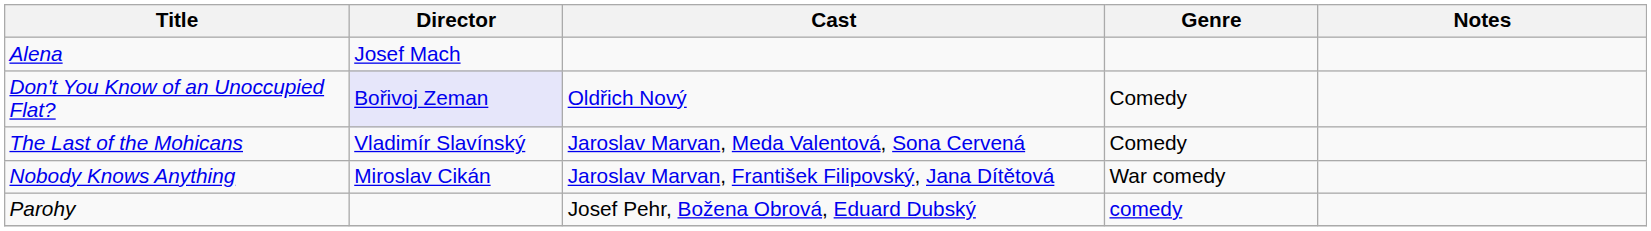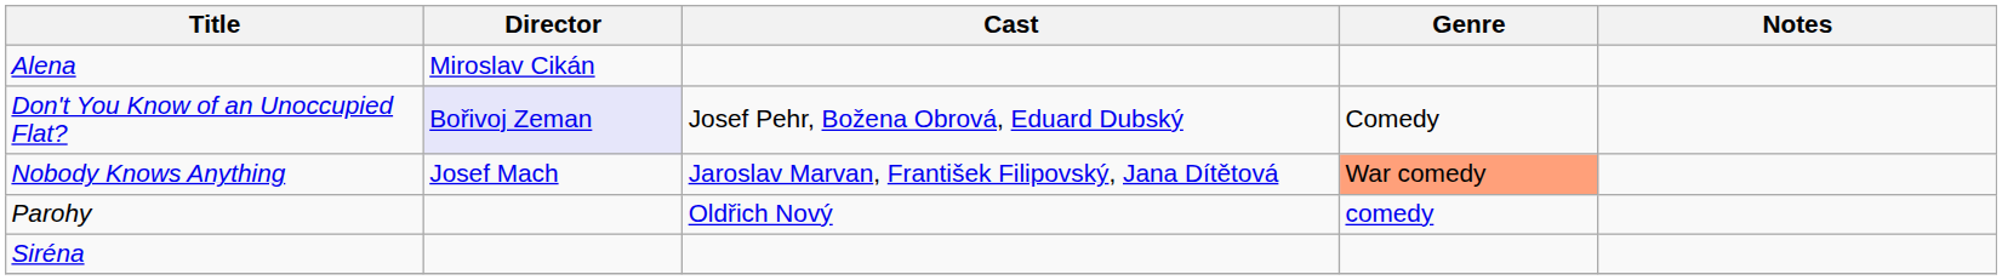 <table class="wikitable" style="width:100%;">
 <tr>
 <th style="width:21%;">Title</th>
 <th style="width:13%;">Director</th>
 <th style="width:33%;">Cast</th>
 <th style="width:13%;">Genre</th>
 <th style="width:20%;">Notes</th>
 </tr>
 <tr>
 <td><em><a href='#'>Alena</a></em></td>
-<td><a href='#'>Josef Mach</a></td>
+<td><a href='#'>Miroslav Cikán</a></td>
 <td></td>
 <td></td>
 <td></td>
 </tr>
 <tr>
 <td><em><a href='#'>Don't You Know of an Unoccupied Flat?</a></em></td>
 <td style="background: lavender;"><a href='#'>Bořivoj Zeman</a></td>
-<td><a href='#'>Oldřich Nový</a></td>
-<td>Comedy</td>
-<td></td>
-</tr>
-<tr>
-<td><em><a href='#'>The Last of the Mohicans</a></em></td>
-<td><a href='#'>Vladimír Slavínský</a></td>
-<td><a href='#'>Jaroslav Marvan</a>, <a href='#'>Meda Valentová</a>, <a href='#'>Sona Cervená</a></td>
+<td>Josef Pehr, <a href='#'>Božena Obrová</a>, <a href='#'>Eduard Dubský</a></td>
 <td>Comedy</td>
 <td></td>
 </tr>
 <tr>
 <td><em><a href='#'>Nobody Knows Anything</a></em></td>
-<td><a href='#'>Miroslav Cikán</a></td>
+<td><a href='#'>Josef Mach</a></td>
 <td><a href='#'>Jaroslav Marvan</a>, <a href='#'>František Filipovský</a>, <a href='#'>Jana Dítětová</a></td>
-<td>War comedy</td>
+<td style="background: lightsalmon;">War comedy</td>
 <td></td>
 </tr>
 <tr>
 <td><em>Parohy</em></td>
 <td></td>
-<td>Josef Pehr, <a href='#'>Božena Obrová</a>, <a href='#'>Eduard Dubský</a></td>
+<td><a href='#'>Oldřich Nový</a></td>
 <td><a href='#'>comedy</a></td>
+<td></td>
+</tr>
+<tr>
+<td><em><a href='#'>Siréna</a></em></td>
+<td></td>
+<td></td>
+<td></td>
 <td></td>
 </tr>
 <tr>
 </tr>
 </table>
